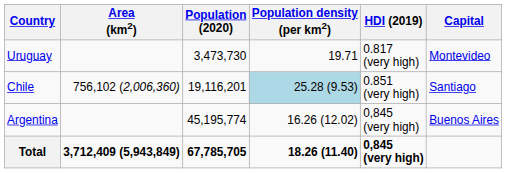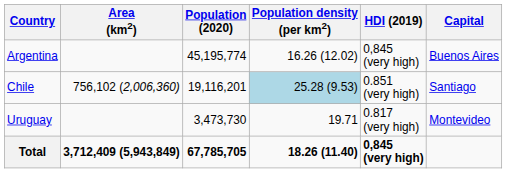 <table class="wikitable sortable" style="border:1px solid #aaa;">
 <tr style="background:#ececec;">
 <th><a href='#'>Country</a></th>
 <th><a href='#'>Area</a><br>(km<sup>2</sup>)</th>
 <th><a href='#'>Population</a><br>(2020)</th>
 <th><a href='#'>Population density</a><br>(per km<sup>2</sup>)</th>
 <th><a href='#'>HDI</a> (2019)</th>
 <th><a href='#'>Capital</a></th>
 </tr>
 <tr>
-<td> <a href='#'>Uruguay</a></td>
+<td> <a href='#'>Argentina</a></td>
 <td style="text-align:right;"></td>
-<td style="text-align:right;">3,473,730</td>
-<td style="text-align:right;">19.71</td>
-<td>0.817 <br> (<span>very high</span>)</td>
-<td><a href='#'>Montevideo</a></td>
+<td style="text-align:right;">45,195,774</td>
+<td style="text-align:right;">16.26 (12.02)</td>
+<td>0,845 <br> (<span>very high</span>)</td>
+<td><a href='#'>Buenos Aires</a></td>
 </tr>
 <tr>
 <td> <a href='#'>Chile</a></td>
 <td style="text-align:right;">756,102 (<em>2,006,360)</em></td>
 <td style="text-align:right;">19,116,201</td>
 <td style="background: lightblue; text-align:right;">25.28 (9.53)</td>
 <td>0.851 <br> (<span>very high</span>)</td>
 <td><a href='#'>Santiago</a></td>
 </tr>
 <tr>
-<td> <a href='#'>Argentina</a></td>
+<td> <a href='#'>Uruguay</a></td>
 <td style="text-align:right;"></td>
-<td style="text-align:right;">45,195,774</td>
-<td style="text-align:right;">16.26 (12.02)</td>
-<td>0,845 <br> (<span>very high</span>)</td>
-<td><a href='#'>Buenos Aires</a></td>
+<td style="text-align:right;">3,473,730</td>
+<td style="text-align:right;">19.71</td>
+<td>0.817 <br> (<span>very high</span>)</td>
+<td><a href='#'>Montevideo</a></td>
 </tr>
 <tr style=" font-weight:bold; " class="sortbottom">
 <th>Total</th>
 <td style="text-align:right;">3,712,409 (5,943,849)</td>
 <td style="text-align:right;">67,785,705</td>
 <td style="text-align:right;">18.26 (11.40)</td>
 <td>0,845 <br> (<span>very high</span>)</td>
 <td></td>
 </tr>
 </table>
